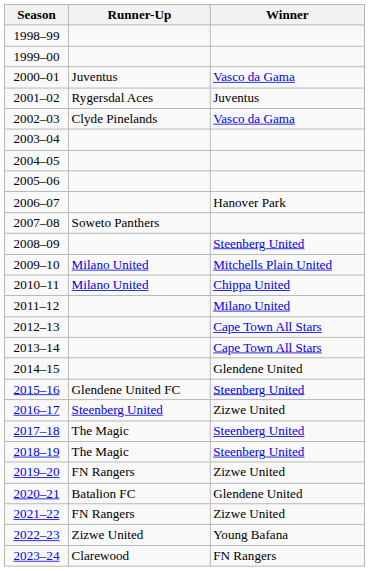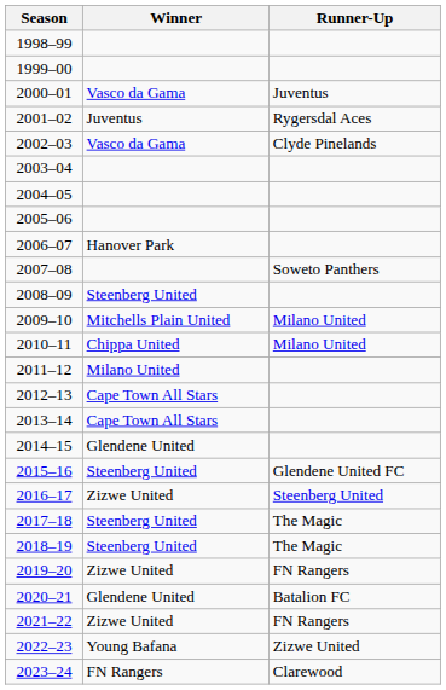 <table class="wikitable" width="440px";>
 <tr>
 <th>Season</th>
+<th>Winner</th>
 <th>Runner-Up</th>
-<th>Winner</th>
 </tr>
 <tr>
 <td align="center">1998–99</td>
 <td></td>
 <td></td>
 </tr>
 <tr>
 <td align="center">1999–00</td>
 <td></td>
 <td></td>
 </tr>
 <tr>
 <td align="center">2000–01</td>
+<td><a href='#'>Vasco da Gama</a></td>
 <td>Juventus</td>
-<td><a href='#'>Vasco da Gama</a></td>
 </tr>
 <tr>
 <td align="center">2001–02</td>
+<td>Juventus</td>
 <td>Rygersdal Aces</td>
-<td>Juventus</td>
 </tr>
 <tr>
 <td align="center">2002–03</td>
+<td><a href='#'>Vasco da Gama</a></td>
 <td>Clyde Pinelands</td>
-<td><a href='#'>Vasco da Gama</a></td>
 </tr>
 <tr ←>
 <td align="center">2003–04</td>
 <td></td>
 <td></td>
 </tr>
 <tr>
 <td align="center">2004–05</td>
 <td></td>
 <td></td>
 </tr>
 <tr>
 <td align="center">2005–06</td>
 <td></td>
 <td></td>
 </tr>
 <tr>
 <td align="center">2006–07</td>
+<td>Hanover Park</td>
 <td></td>
-<td>Hanover Park</td>
 </tr>
 <tr>
 <td align="center">2007–08</td>
+<td></td>
 <td>Soweto Panthers</td>
+</tr>
+<tr>
+<td align="center">2008–09</td>
+<td><a href='#'>Steenberg United</a></td>
 <td></td>
 </tr>
 <tr>
-<td align="center">2008–09</td>
+<td align="center">2009–10</td>
+<td><a href='#'>Mitchells Plain United</a></td>
+<td><a href='#'>Milano United</a></td>
+</tr>
+<tr>
+<td align="center">2010–11</td>
+<td><a href='#'>Chippa United</a></td>
+<td><a href='#'>Milano United</a></td>
+</tr>
+<tr>
+<td align="center">2011–12</td>
+<td><a href='#'>Milano United</a></td>
 <td></td>
+</tr>
+<tr>
+<td align="center">2012–13</td>
+<td><a href='#'>Cape Town All Stars</a></td>
+<td></td>
+</tr>
+<tr>
+<td align="center">2013–14</td>
+<td><a href='#'>Cape Town All Stars</a></td>
+<td></td>
+</tr>
+<tr>
+<td align="center">2014–15</td>
+<td>Glendene United</td>
+<td></td>
+</tr>
+<tr>
+<td align="center"><a href='#'>2015–16</a></td>
+<td><a href='#'>Steenberg United</a></td>
+<td>Glendene United FC</td>
+</tr>
+<tr>
+<td align="center"><a href='#'>2016–17</a></td>
+<td>Zizwe United</td>
 <td><a href='#'>Steenberg United</a></td>
 </tr>
 <tr>
-<td align="center">2009–10</td>
-<td><a href='#'>Milano United</a></td>
-<td><a href='#'>Mitchells Plain United</a></td>
+<td align="center"><a href='#'>2017–18</a></td>
+<td><a href='#'>Steenberg United</a></td>
+<td>The Magic</td>
 </tr>
 <tr>
-<td align="center">2010–11</td>
-<td><a href='#'>Milano United</a></td>
-<td><a href='#'>Chippa United</a></td>
+<td align="center"><a href='#'>2018–19</a></td>
+<td><a href='#'>Steenberg United</a></td>
+<td>The Magic</td>
 </tr>
 <tr>
-<td align="center">2011–12</td>
-<td></td>
-<td><a href='#'>Milano United</a></td>
+<td align="center"><a href='#'>2019–20</a></td>
+<td>Zizwe United</td>
+<td>FN Rangers</td>
 </tr>
 <tr>
-<td align="center">2012–13</td>
-<td></td>
-<td><a href='#'>Cape Town All Stars</a></td>
+<td align="center"><a href='#'>2020–21</a></td>
+<td>Glendene United</td>
+<td>Batalion FC</td>
 </tr>
 <tr>
-<td align="center">2013–14</td>
-<td></td>
-<td><a href='#'>Cape Town All Stars</a></td>
+<td align="center"><a href='#'>2021–22</a></td>
+<td>Zizwe United</td>
+<td>FN Rangers</td>
 </tr>
 <tr>
-<td align="center">2014–15</td>
-<td></td>
-<td>Glendene United</td>
-</tr>
-<tr>
-<td align="center"><a href='#'>2015–16</a></td>
-<td>Glendene United FC</td>
-<td><a href='#'>Steenberg United</a></td>
-</tr>
-<tr>
-<td align="center"><a href='#'>2016–17</a></td>
-<td><a href='#'>Steenberg United</a></td>
+<td align="center"><a href='#'>2022–23</a></td>
+<td>Young Bafana</td>
 <td>Zizwe United</td>
 </tr>
 <tr>
-<td align="center"><a href='#'>2017–18</a></td>
-<td>The Magic</td>
-<td><a href='#'>Steenberg United</a></td>
-</tr>
-<tr>
-<td align="center"><a href='#'>2018–19</a></td>
-<td>The Magic</td>
-<td><a href='#'>Steenberg United</a></td>
-</tr>
-<tr>
-<td align="center"><a href='#'>2019–20</a></td>
+<td align="center"><a href='#'>2023–24</a></td>
 <td>FN Rangers</td>
-<td>Zizwe United</td>
-</tr>
-<tr>
-<td align="center"><a href='#'>2020–21</a></td>
-<td>Batalion FC</td>
-<td>Glendene United</td>
-</tr>
-<tr>
-<td align="center"><a href='#'>2021–22</a></td>
-<td>FN Rangers</td>
-<td>Zizwe United</td>
-</tr>
-<tr>
-<td align="center"><a href='#'>2022–23</a></td>
-<td>Zizwe United</td>
-<td>Young Bafana</td>
-</tr>
-<tr>
-<td align="center"><a href='#'>2023–24</a></td>
 <td>Clarewood</td>
-<td>FN Rangers</td>
 </tr>
 </table>
